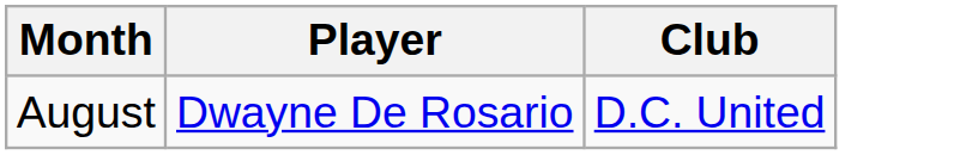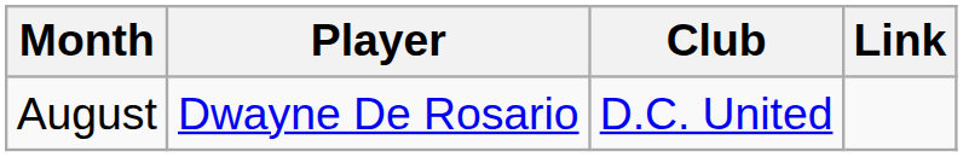 <table class='wikitable'>
 <tr>
 <th>Month</th>
 <th>Player</th>
 <th>Club</th>
+<th>Link</th>
 </tr>
 <tr>
 <td align=center>August</td>
 <td> <a href='#'>Dwayne De Rosario</a></td>
 <td><a href='#'>D.C. United</a></td>
+<td> </td>
 </tr>
 </table>
